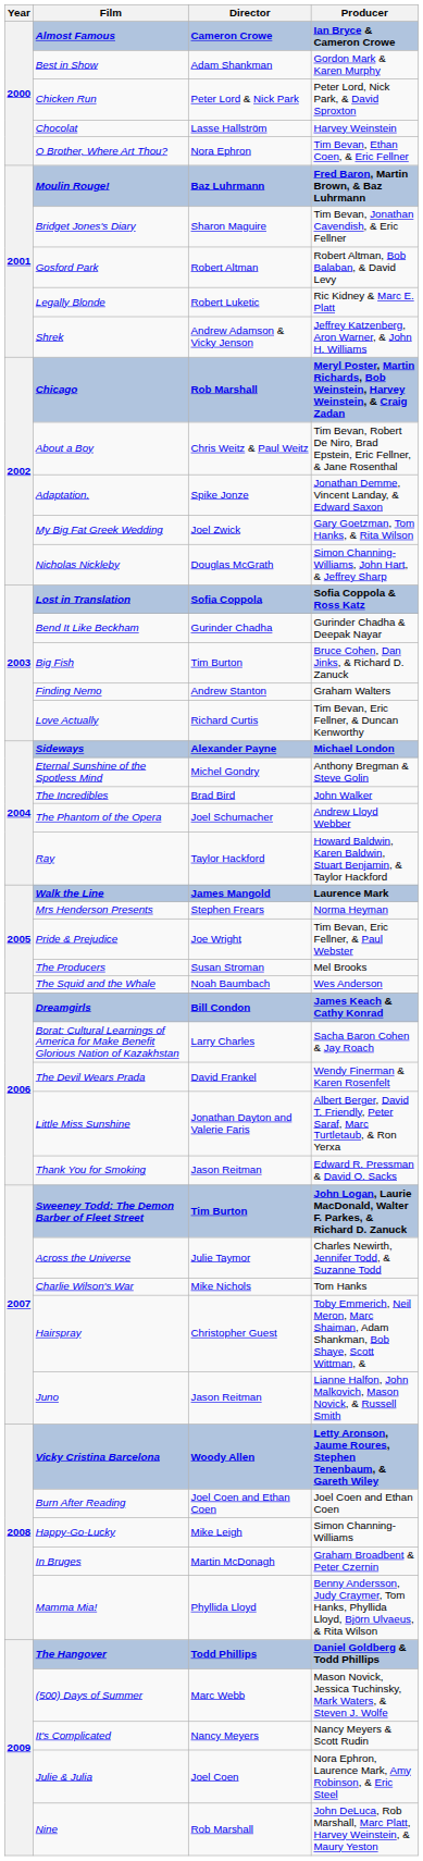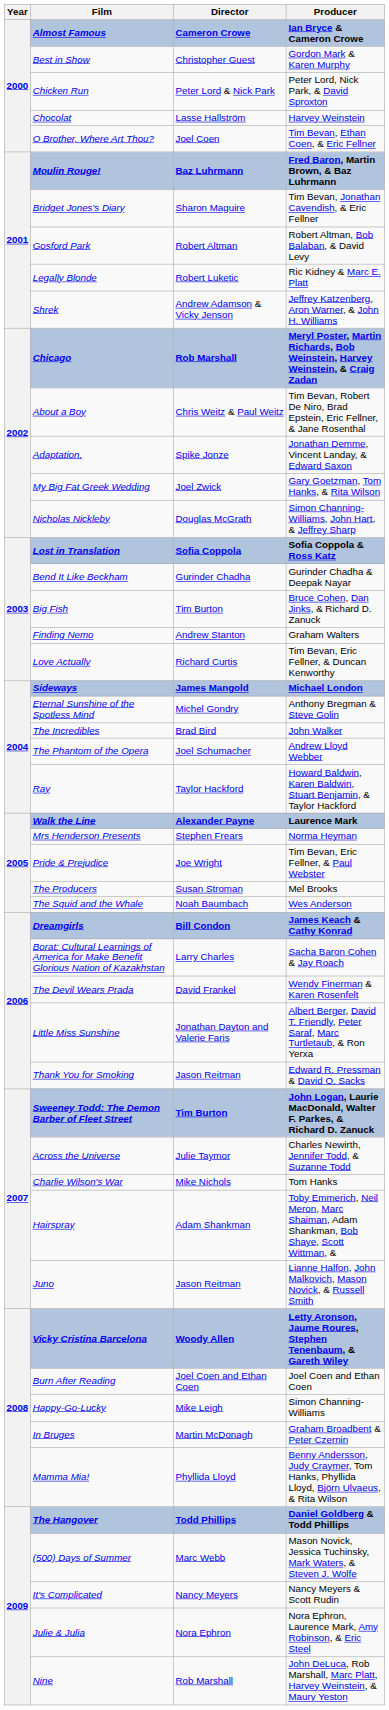 <table class="wikitable sortable" style="width:100%; text-align:left">
 <tr>
 <th style="width:6%;">Year</th>
 <th style="width:38%;">Film</th>
 <th style="width:30%;">Director</th>
 <th style="width:30%;">Producer</th>
 </tr>
 <tr>
 <th rowspan="5" style="text-align:center;"><a href='#'>2000</a></th>
 <td style="background:#b0c4de; text-align:left;"><strong><em><a href='#'>Almost Famous</a></em></strong></td>
 <td style="background:#B0C4DE;"><strong><a href='#'>Cameron Crowe</a></strong></td>
 <td style="background:#B0C4DE;"><strong><a href='#'>Ian Bryce</a> & Cameron Crowe</strong></td>
 </tr>
 <tr>
 <td style="text-align:left;"><em><a href='#'>Best in Show</a></em></td>
-<td><a href='#'>Adam Shankman</a></td>
+<td><a href='#'>Christopher Guest</a></td>
 <td><a href='#'>Gordon Mark</a> & <a href='#'>Karen Murphy</a></td>
 </tr>
 <tr>
 <td style="text-align:left;"><em><a href='#'>Chicken Run</a></em></td>
 <td><a href='#'>Peter Lord</a> & <a href='#'>Nick Park</a></td>
 <td>Peter Lord, Nick Park, & <a href='#'>David Sproxton</a></td>
 </tr>
 <tr>
 <td style="text-align:left;"><em><a href='#'>Chocolat</a></em></td>
 <td><a href='#'>Lasse Hallström</a></td>
 <td><a href='#'>Harvey Weinstein</a></td>
 </tr>
 <tr>
 <td style="text-align:left;"><em><a href='#'>O Brother, Where Art Thou?</a></em></td>
-<td><a href='#'>Nora Ephron</a></td>
+<td><a href='#'>Joel Coen</a></td>
 <td><a href='#'>Tim Bevan</a>, <a href='#'>Ethan Coen</a>, & <a href='#'>Eric Fellner</a></td>
 </tr>
 <tr>
 <th rowspan="5" style="text-align:center;"><a href='#'>2001</a></th>
 <td style="background:#b0c4de; text-align:left;"><strong><em><a href='#'>Moulin Rouge!</a></em></strong></td>
 <td style="background:#B0C4DE;"><strong><a href='#'>Baz Luhrmann</a></strong></td>
 <td style="background:#B0C4DE;"><strong><a href='#'>Fred Baron</a>, Martin Brown, & Baz Luhrmann</strong></td>
 </tr>
 <tr>
 <td style="text-align:left;"><em><a href='#'>Bridget Jones's Diary</a></em></td>
 <td><a href='#'>Sharon Maguire</a></td>
 <td>Tim Bevan, <a href='#'>Jonathan Cavendish</a>, & Eric Fellner</td>
 </tr>
 <tr>
 <td style="text-align:left;"><em><a href='#'>Gosford Park</a></em></td>
 <td><a href='#'>Robert Altman</a></td>
 <td>Robert Altman, <a href='#'>Bob Balaban</a>, & David Levy</td>
 </tr>
 <tr>
 <td style="text-align:left;"><em><a href='#'>Legally Blonde</a></em></td>
 <td><a href='#'>Robert Luketic</a></td>
 <td>Ric Kidney & <a href='#'>Marc E. Platt</a></td>
 </tr>
 <tr>
 <td style="text-align:left;"><em><a href='#'>Shrek</a></em></td>
 <td><a href='#'>Andrew Adamson</a> & <a href='#'>Vicky Jenson</a></td>
 <td><a href='#'>Jeffrey Katzenberg</a>, <a href='#'>Aron Warner</a>, & <a href='#'>John H. Williams</a></td>
 </tr>
 <tr>
 <th rowspan="5" style="text-align:center;"><a href='#'>2002</a></th>
 <td style="background:#b0c4de; text-align:left;"><strong><em><a href='#'>Chicago</a></em></strong></td>
 <td style="background:#B0C4DE;"><strong><a href='#'>Rob Marshall</a></strong></td>
 <td style="background:#B0C4DE;"><strong><a href='#'>Meryl Poster</a>, <a href='#'>Martin Richards</a>, <a href='#'>Bob Weinstein</a>, <a href='#'>Harvey Weinstein</a>, & <a href='#'>Craig Zadan</a></strong></td>
 </tr>
 <tr>
 <td style="text-align:left;"><em><a href='#'>About a Boy</a></em></td>
 <td><a href='#'>Chris Weitz</a> & <a href='#'>Paul Weitz</a></td>
 <td>Tim Bevan, Robert De Niro, Brad Epstein, Eric Fellner, & Jane Rosenthal</td>
 </tr>
 <tr>
 <td style="text-align:left;"><em><a href='#'>Adaptation.</a></em></td>
 <td><a href='#'>Spike Jonze</a></td>
 <td><a href='#'>Jonathan Demme</a>, Vincent Landay, & <a href='#'>Edward Saxon</a></td>
 </tr>
 <tr>
 <td style="text-align:left;"><em><a href='#'>My Big Fat Greek Wedding</a></em></td>
 <td><a href='#'>Joel Zwick</a></td>
 <td><a href='#'>Gary Goetzman</a>, <a href='#'>Tom Hanks</a>, & <a href='#'>Rita Wilson</a></td>
 </tr>
 <tr>
 <td style="text-align:left;"><em><a href='#'>Nicholas Nickleby</a></em></td>
 <td><a href='#'>Douglas McGrath</a></td>
 <td><a href='#'>Simon Channing-Williams</a>, <a href='#'>John Hart</a>, & <a href='#'>Jeffrey Sharp</a></td>
 </tr>
 <tr>
 <th rowspan="5" style="text-align:center;"><a href='#'>2003</a></th>
 <td style="background:#b0c4de; text-align:left;"><strong><em><a href='#'>Lost in Translation</a></em></strong></td>
 <td style="background:#B0C4DE;"><strong><a href='#'>Sofia Coppola</a></strong></td>
 <td style="background:#B0C4DE;"><strong>Sofia Coppola & <a href='#'>Ross Katz</a></strong></td>
 </tr>
 <tr>
 <td style="text-align:left;"><em><a href='#'>Bend It Like Beckham</a></em></td>
 <td><a href='#'>Gurinder Chadha</a></td>
 <td>Gurinder Chadha & Deepak Nayar</td>
 </tr>
 <tr>
 <td style="text-align:left;"><em><a href='#'>Big Fish</a></em></td>
 <td><a href='#'>Tim Burton</a></td>
 <td><a href='#'>Bruce Cohen</a>, <a href='#'>Dan Jinks</a>, & Richard D. Zanuck</td>
 </tr>
 <tr>
 <td style="text-align:left;"><em><a href='#'>Finding Nemo</a></em></td>
 <td><a href='#'>Andrew Stanton</a></td>
 <td>Graham Walters</td>
 </tr>
 <tr>
 <td style="text-align:left;"><em><a href='#'>Love Actually</a></em></td>
 <td><a href='#'>Richard Curtis</a></td>
 <td>Tim Bevan, Eric Fellner, & Duncan Kenworthy</td>
 </tr>
 <tr>
 <th rowspan="5" style="text-align:center;"><a href='#'>2004</a></th>
 <td style="background:#b0c4de; text-align:left;"><strong><em><a href='#'>Sideways</a></em></strong></td>
-<td style="background:#B0C4DE;"><strong><a href='#'>Alexander Payne</a></strong></td>
+<td style="background:#B0C4DE;"><strong><a href='#'>James Mangold</a></strong></td>
 <td style="background:#B0C4DE;"><strong><a href='#'>Michael London</a></strong></td>
 </tr>
 <tr>
 <td style="text-align:left;"><em><a href='#'>Eternal Sunshine of the Spotless Mind</a></em></td>
 <td><a href='#'>Michel Gondry</a></td>
 <td>Anthony Bregman & <a href='#'>Steve Golin</a></td>
 </tr>
 <tr>
 <td style="text-align:left;"><em><a href='#'>The Incredibles</a></em></td>
 <td><a href='#'>Brad Bird</a></td>
 <td><a href='#'>John Walker</a></td>
 </tr>
 <tr>
 <td style="text-align:left;"><em><a href='#'>The Phantom of the Opera</a></em></td>
 <td><a href='#'>Joel Schumacher</a></td>
 <td><a href='#'>Andrew Lloyd Webber</a></td>
 </tr>
 <tr>
 <td style="text-align:left;"><em><a href='#'>Ray</a></em></td>
 <td><a href='#'>Taylor Hackford</a></td>
 <td><a href='#'>Howard Baldwin</a>, <a href='#'>Karen Baldwin</a>, <a href='#'>Stuart Benjamin</a>, & Taylor Hackford</td>
 </tr>
 <tr>
 <th rowspan="5" style="text-align:center;"><a href='#'>2005</a></th>
 <td style="background:#b0c4de; text-align:left;"><strong><em><a href='#'>Walk the Line</a></em></strong></td>
-<td style="background:#B0C4DE;"><strong><a href='#'>James Mangold</a></strong></td>
+<td style="background:#B0C4DE;"><strong><a href='#'>Alexander Payne</a></strong></td>
 <td style="background:#B0C4DE;"><strong>Laurence Mark</strong></td>
 </tr>
 <tr>
 <td style="text-align:left;"><em><a href='#'>Mrs Henderson Presents</a></em></td>
 <td><a href='#'>Stephen Frears</a></td>
 <td><a href='#'>Norma Heyman</a></td>
 </tr>
 <tr>
 <td style="text-align:left;"><em><a href='#'>Pride & Prejudice</a></em></td>
 <td><a href='#'>Joe Wright</a></td>
 <td>Tim Bevan, Eric Fellner, & <a href='#'>Paul Webster</a></td>
 </tr>
 <tr>
 <td style="text-align:left;"><em><a href='#'>The Producers</a></em></td>
 <td><a href='#'>Susan Stroman</a></td>
 <td>Mel Brooks</td>
 </tr>
 <tr>
 <td style="text-align:left;"><em><a href='#'>The Squid and the Whale</a></em></td>
 <td><a href='#'>Noah Baumbach</a></td>
 <td><a href='#'>Wes Anderson</a></td>
 </tr>
 <tr>
 <th rowspan="5" style="text-align:center;"><a href='#'>2006</a></th>
 <td style="background:#b0c4de; text-align:left;"><strong><em><a href='#'>Dreamgirls</a></em></strong></td>
 <td style="background:#B0C4DE;"><strong><a href='#'>Bill Condon</a></strong></td>
 <td style="background:#B0C4DE;"><strong><a href='#'>James Keach</a> & <a href='#'>Cathy Konrad</a></strong></td>
 </tr>
 <tr>
 <td style="text-align:left;"><em><a href='#'>Borat: Cultural Learnings of America for Make Benefit Glorious Nation of Kazakhstan</a></em></td>
 <td><a href='#'>Larry Charles</a></td>
 <td><a href='#'>Sacha Baron Cohen</a> & <a href='#'>Jay Roach</a></td>
 </tr>
 <tr>
 <td style="text-align:left;"><em><a href='#'>The Devil Wears Prada</a></em></td>
 <td><a href='#'>David Frankel</a></td>
 <td><a href='#'>Wendy Finerman</a> & <a href='#'>Karen Rosenfelt</a></td>
 </tr>
 <tr>
 <td style="text-align:left;"><em><a href='#'>Little Miss Sunshine</a></em></td>
 <td><a href='#'>Jonathan Dayton and Valerie Faris</a></td>
 <td><a href='#'>Albert Berger</a>, <a href='#'>David T. Friendly</a>, <a href='#'>Peter Saraf</a>, <a href='#'>Marc Turtletaub</a>, & Ron Yerxa</td>
 </tr>
 <tr>
 <td style="text-align:left;"><em><a href='#'>Thank You for Smoking</a></em></td>
 <td><a href='#'>Jason Reitman</a></td>
 <td><a href='#'>Edward R. Pressman</a> & <a href='#'>David O. Sacks</a></td>
 </tr>
 <tr>
 <th rowspan="5" style="text-align:center;"><a href='#'>2007</a></th>
 <td style="background:#b0c4de; text-align:left;"><strong><em><a href='#'>Sweeney Todd: The Demon Barber of Fleet Street</a></em></strong></td>
 <td style="background:#B0C4DE;"><strong><a href='#'>Tim Burton</a></strong></td>
 <td style="background:#B0C4DE;"><strong><a href='#'>John Logan</a>, Laurie MacDonald, Walter F. Parkes, & Richard D. Zanuck</strong></td>
 </tr>
 <tr>
 <td style="text-align:left;"><em><a href='#'>Across the Universe</a></em></td>
 <td><a href='#'>Julie Taymor</a></td>
 <td>Charles Newirth, <a href='#'>Jennifer Todd</a>, & <a href='#'>Suzanne Todd</a></td>
 </tr>
 <tr>
 <td style="text-align:left;"><em><a href='#'>Charlie Wilson's War</a></em></td>
 <td><a href='#'>Mike Nichols</a></td>
 <td>Tom Hanks</td>
 </tr>
 <tr>
 <td style="text-align:left;"><em><a href='#'>Hairspray</a></em></td>
-<td><a href='#'>Christopher Guest</a></td>
+<td><a href='#'>Adam Shankman</a></td>
 <td><a href='#'>Toby Emmerich</a>, <a href='#'>Neil Meron</a>, <a href='#'>Marc Shaiman</a>, Adam Shankman, <a href='#'>Bob Shaye</a>, <a href='#'>Scott Wittman</a>, & </td>
 </tr>
 <tr>
 <td style="text-align:left;"><em><a href='#'>Juno</a></em></td>
 <td><a href='#'>Jason Reitman</a></td>
 <td><a href='#'>Lianne Halfon</a>, <a href='#'>John Malkovich</a>, <a href='#'>Mason Novick</a>, & <a href='#'>Russell Smith</a></td>
 </tr>
 <tr>
 <th rowspan="5" style="text-align:center;"><a href='#'>2008</a></th>
 <td style="background:#b0c4de; text-align:left;"><strong><em><a href='#'>Vicky Cristina Barcelona</a></em></strong></td>
 <td style="background:#B0C4DE;"><strong><a href='#'>Woody Allen</a></strong></td>
 <td style="background:#B0C4DE;"><strong><a href='#'>Letty Aronson</a>, <a href='#'>Jaume Roures</a>, <a href='#'>Stephen Tenenbaum</a>, & <a href='#'>Gareth Wiley</a></strong></td>
 </tr>
 <tr>
 <td style="text-align:left;"><em><a href='#'>Burn After Reading</a></em></td>
 <td><a href='#'>Joel Coen and Ethan Coen</a></td>
 <td>Joel Coen and Ethan Coen</td>
 </tr>
 <tr>
 <td style="text-align:left;"><em><a href='#'>Happy-Go-Lucky</a></em></td>
 <td><a href='#'>Mike Leigh</a></td>
 <td>Simon Channing-Williams</td>
 </tr>
 <tr>
 <td style="text-align:left;"><em><a href='#'>In Bruges</a></em></td>
 <td><a href='#'>Martin McDonagh</a></td>
 <td><a href='#'>Graham Broadbent</a> & <a href='#'>Peter Czernin</a></td>
 </tr>
 <tr>
 <td style="text-align:left;"><em><a href='#'>Mamma Mia!</a></em></td>
 <td><a href='#'>Phyllida Lloyd</a></td>
 <td><a href='#'>Benny Andersson</a>, <a href='#'>Judy Craymer</a>, Tom Hanks, Phyllida Lloyd, <a href='#'>Björn Ulvaeus</a>, & Rita Wilson</td>
 </tr>
 <tr>
 <th rowspan="5" style="text-align:center;"><a href='#'>2009</a></th>
 <td style="background:#b0c4de; text-align:left;"><strong><em><a href='#'>The Hangover</a></em></strong></td>
 <td style="background:#B0C4DE;"><strong><a href='#'>Todd Phillips</a></strong></td>
 <td style="background:#B0C4DE;"><strong><a href='#'>Daniel Goldberg</a> & Todd Phillips</strong></td>
 </tr>
 <tr>
 <td style="text-align:left;"><em><a href='#'>(500) Days of Summer</a></em></td>
 <td><a href='#'>Marc Webb</a></td>
 <td>Mason Novick, Jessica Tuchinsky, <a href='#'>Mark Waters</a>, & <a href='#'>Steven J. Wolfe</a></td>
 </tr>
 <tr>
 <td style="text-align:left;"><em><a href='#'>It's Complicated</a></em></td>
 <td><a href='#'>Nancy Meyers</a></td>
 <td>Nancy Meyers & Scott Rudin</td>
 </tr>
 <tr>
 <td style="text-align:left;"><em><a href='#'>Julie & Julia</a></em></td>
-<td><a href='#'>Joel Coen</a></td>
+<td><a href='#'>Nora Ephron</a></td>
 <td>Nora Ephron, Laurence Mark, <a href='#'>Amy Robinson</a>, & <a href='#'>Eric Steel</a></td>
 </tr>
 <tr>
 <td style="text-align:left;"><em><a href='#'>Nine</a></em></td>
 <td><a href='#'>Rob Marshall</a></td>
 <td><a href='#'>John DeLuca</a>, Rob Marshall, <a href='#'>Marc Platt</a>, <a href='#'>Harvey Weinstein</a>, & <a href='#'>Maury Yeston</a></td>
 </tr>
 </table>
